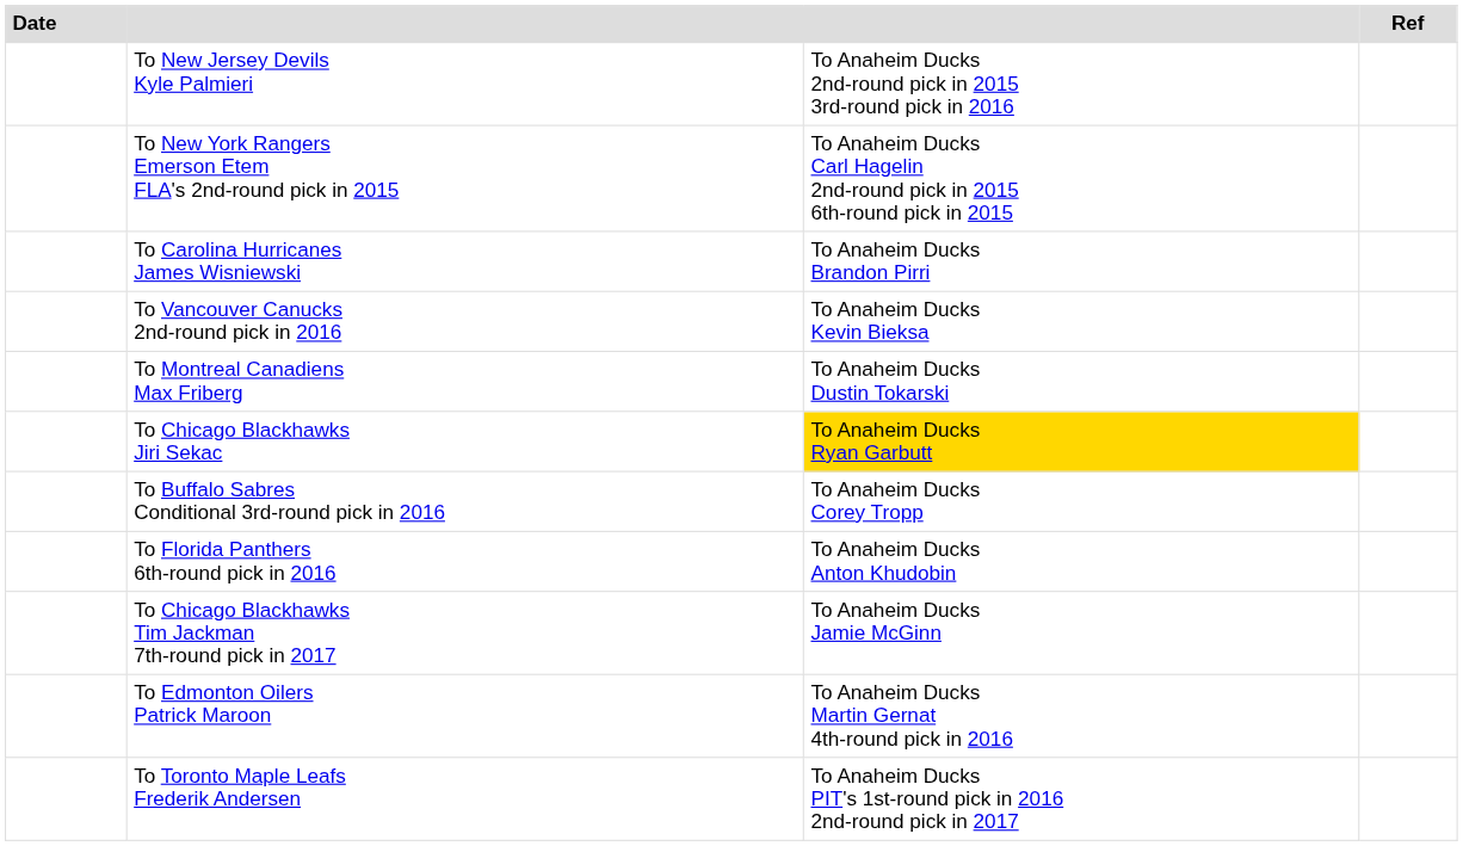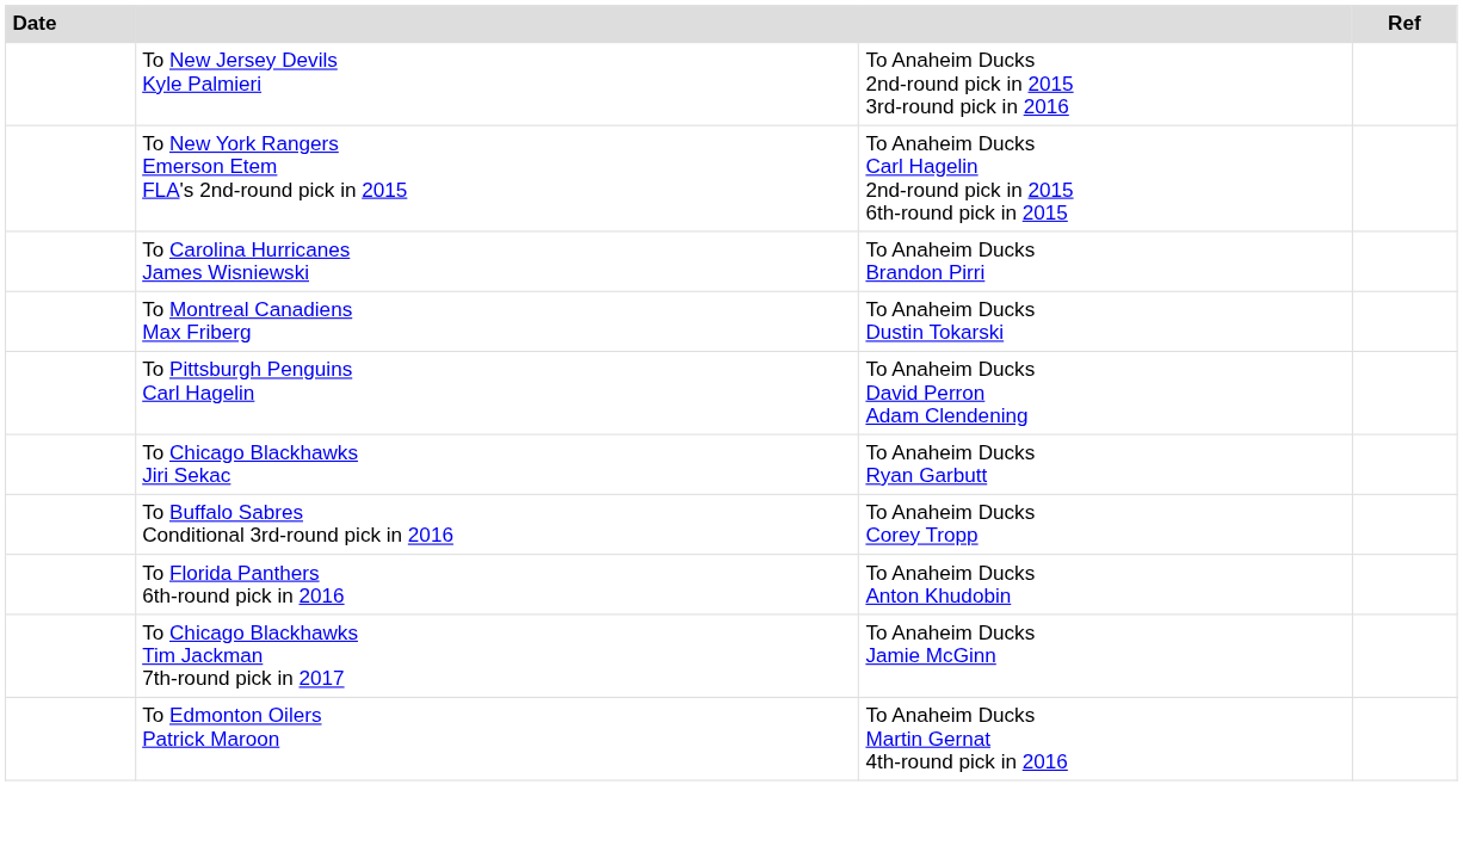 <table border=1 style="border-collapse:collapse" bordercolor="#DFDFDF" cellpadding="5" width=90%>
 <tr bgcolor="#dddddd">
 <td><strong>Date</strong></td>
 <th colspan="2"></th>
 <th><strong>Ref</strong></th>
 </tr>
 <tr>
 <td></td>
 <td valign="top">To <a href='#'>New Jersey Devils</a><br><a href='#'>Kyle Palmieri</a></td>
 <td valign="top">To Anaheim Ducks<br>2nd-round pick in <a href='#'>2015</a><br>3rd-round pick in <a href='#'>2016</a></td>
 <td></td>
 </tr>
 <tr>
 <td></td>
 <td valign="top">To <a href='#'>New York Rangers</a><br><a href='#'>Emerson Etem</a><br><a href='#'>FLA</a>'s 2nd-round pick in <a href='#'>2015</a></td>
 <td valign="top">To Anaheim Ducks<br><a href='#'>Carl Hagelin</a><br>2nd-round pick in <a href='#'>2015</a><br>6th-round pick in <a href='#'>2015</a></td>
 <td></td>
 </tr>
 <tr>
 <td></td>
 <td valign="top">To <a href='#'>Carolina Hurricanes</a><br><a href='#'>James Wisniewski</a></td>
 <td valign="top">To Anaheim Ducks<br><a href='#'>Brandon Pirri</a></td>
 <td></td>
 </tr>
 <tr>
 <td></td>
-<td valign="top">To <a href='#'>Vancouver Canucks</a><br>2nd-round pick in <a href='#'>2016</a></td>
-<td valign="top">To Anaheim Ducks<br><a href='#'>Kevin Bieksa</a></td>
-<td></td>
-</tr>
-<tr>
-<td></td>
 <td valign="top">To <a href='#'>Montreal Canadiens</a><br><a href='#'>Max Friberg</a></td>
 <td valign="top">To Anaheim Ducks<br><a href='#'>Dustin Tokarski</a></td>
 <td></td>
 </tr>
 <tr>
 <td></td>
+<td valign="top">To <a href='#'>Pittsburgh Penguins</a><br><a href='#'>Carl Hagelin</a></td>
+<td valign="top">To Anaheim Ducks<br><a href='#'>David Perron</a><br><a href='#'>Adam Clendening</a></td>
+<td></td>
+</tr>
+<tr>
+<td></td>
 <td valign="top">To <a href='#'>Chicago Blackhawks</a><br><a href='#'>Jiri Sekac</a></td>
-<td valign="top" style="background: gold;">To Anaheim Ducks<br><a href='#'>Ryan Garbutt</a></td>
+<td valign="top">To Anaheim Ducks<br><a href='#'>Ryan Garbutt</a></td>
 <td></td>
 </tr>
 <tr>
 <td></td>
 <td valign="top">To <a href='#'>Buffalo Sabres</a><br>Conditional 3rd-round pick in <a href='#'>2016</a></td>
 <td valign="top">To Anaheim Ducks<br><a href='#'>Corey Tropp</a></td>
 <td></td>
 </tr>
 <tr>
 <td></td>
 <td valign="top">To <a href='#'>Florida Panthers</a><br>6th-round pick in <a href='#'>2016</a></td>
 <td valign="top">To Anaheim Ducks<br><a href='#'>Anton Khudobin</a></td>
 <td></td>
 </tr>
 <tr>
 <td></td>
 <td valign="top">To <a href='#'>Chicago Blackhawks</a><br><a href='#'>Tim Jackman</a><br>7th-round pick in <a href='#'>2017</a></td>
 <td valign="top">To Anaheim Ducks<br><a href='#'>Jamie McGinn</a></td>
 <td></td>
 </tr>
 <tr>
 <td></td>
 <td valign="top">To <a href='#'>Edmonton Oilers</a><br><a href='#'>Patrick Maroon</a></td>
 <td valign="top">To Anaheim Ducks<br><a href='#'>Martin Gernat</a><br>4th-round pick in <a href='#'>2016</a></td>
 <td></td>
 </tr>
-<tr>
-<td></td>
-<td valign="top">To <a href='#'>Toronto Maple Leafs</a><br><a href='#'>Frederik Andersen</a></td>
-<td valign="top">To Anaheim Ducks<br><a href='#'>PIT</a>'s 1st-round pick in <a href='#'>2016</a><br>2nd-round pick in <a href='#'>2017</a></td>
-<td></td>
-</tr>
 </table>
